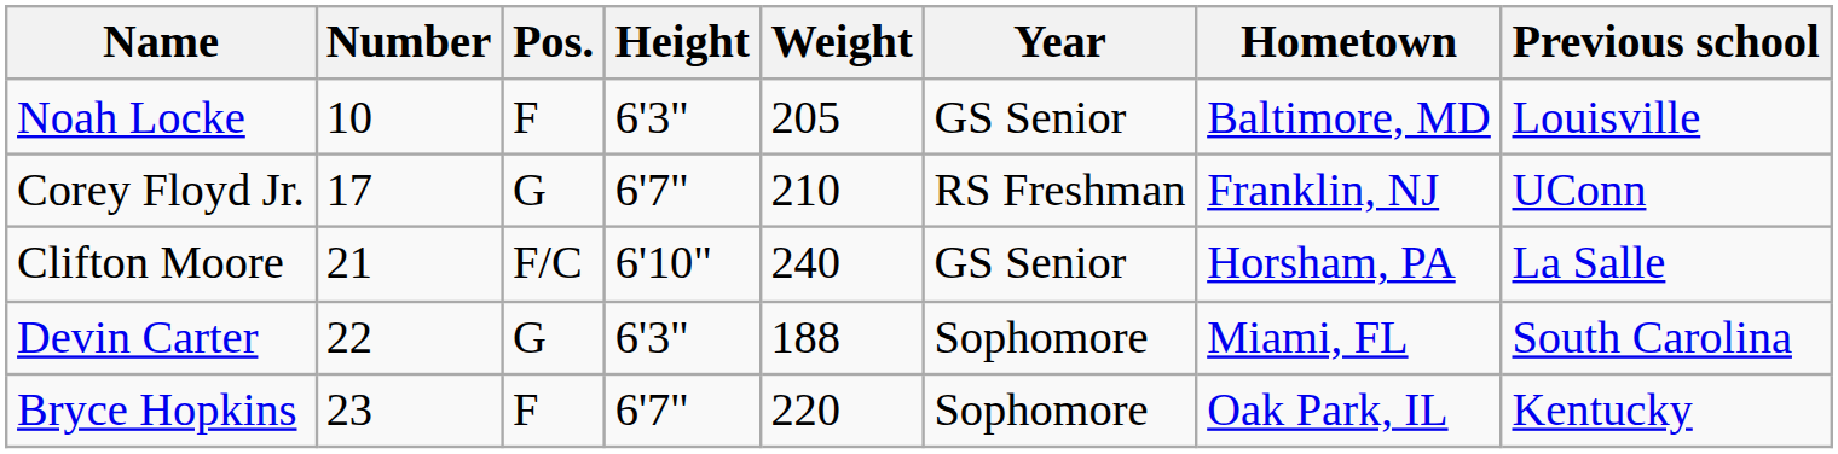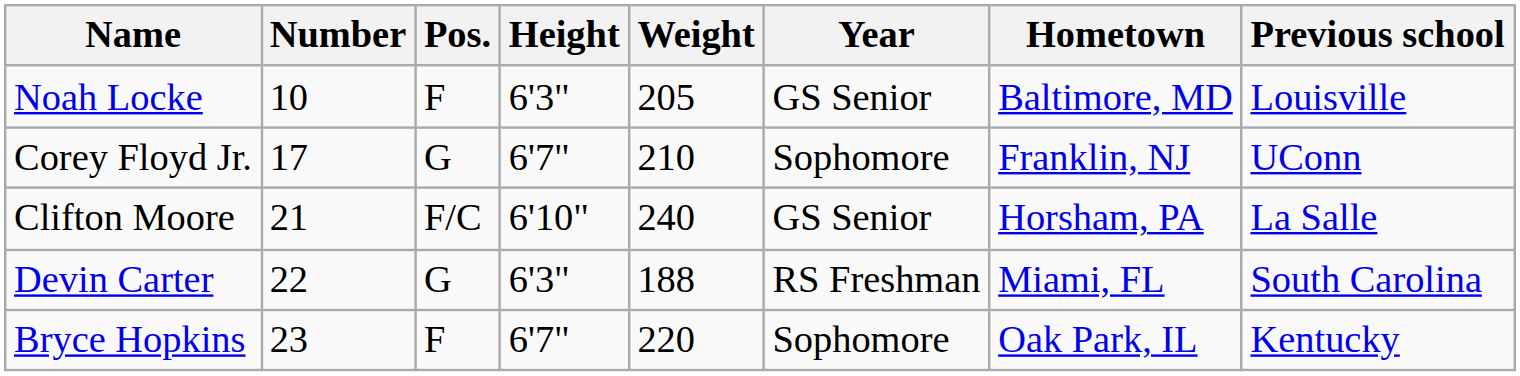 <table class="wikitable sortable" border="1">
 <tr>
 <th>Name</th>
 <th>Number</th>
 <th>Pos.</th>
 <th>Height</th>
 <th>Weight</th>
 <th>Year</th>
 <th>Hometown</th>
 <th class="unsortable">Previous school</th>
 </tr>
 <tr>
 <td><a href='#'>Noah Locke</a></td>
 <td>10</td>
 <td>F</td>
 <td>6'3"</td>
 <td>205</td>
 <td>GS Senior</td>
 <td><a href='#'>Baltimore, MD</a></td>
 <td><a href='#'>Louisville</a></td>
 </tr>
 <tr>
 <td>Corey Floyd Jr.</td>
 <td>17</td>
 <td>G</td>
 <td>6'7"</td>
 <td>210</td>
-<td>RS Freshman</td>
+<td>Sophomore</td>
 <td><a href='#'>Franklin, NJ</a></td>
 <td><a href='#'>UConn</a></td>
 </tr>
 <tr>
 <td>Clifton Moore</td>
 <td>21</td>
 <td>F/C</td>
 <td>6'10"</td>
 <td>240</td>
 <td>GS Senior</td>
 <td><a href='#'>Horsham, PA</a></td>
 <td><a href='#'>La Salle</a></td>
 </tr>
 <tr>
 <td><a href='#'>Devin Carter</a></td>
 <td>22</td>
 <td>G</td>
 <td>6'3"</td>
 <td>188</td>
-<td>Sophomore</td>
+<td>RS Freshman</td>
 <td><a href='#'>Miami, FL</a></td>
 <td><a href='#'>South Carolina</a></td>
 </tr>
 <tr>
 <td><a href='#'>Bryce Hopkins</a></td>
 <td>23</td>
 <td>F</td>
 <td>6'7"</td>
 <td>220</td>
 <td>Sophomore</td>
 <td><a href='#'>Oak Park, IL</a></td>
 <td><a href='#'>Kentucky</a></td>
 </tr>
 </table>
